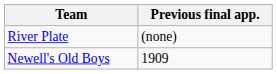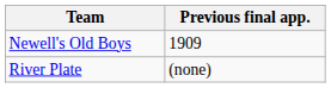 <table class="wikitable">
 <tr>
 <th width=150px>Team</th>
 <th width=150px>Previous final app.</th>
 </tr>
 <tr>
+<td><a href='#'>Newell's Old Boys</a></td>
+<td>1909</td>
+</tr>
+<tr>
 <td><a href='#'>River Plate</a></td>
 <td>(none)</td>
 </tr>
-<tr>
-<td><a href='#'>Newell's Old Boys</a></td>
-<td>1909</td>
-</tr>
 </table>
